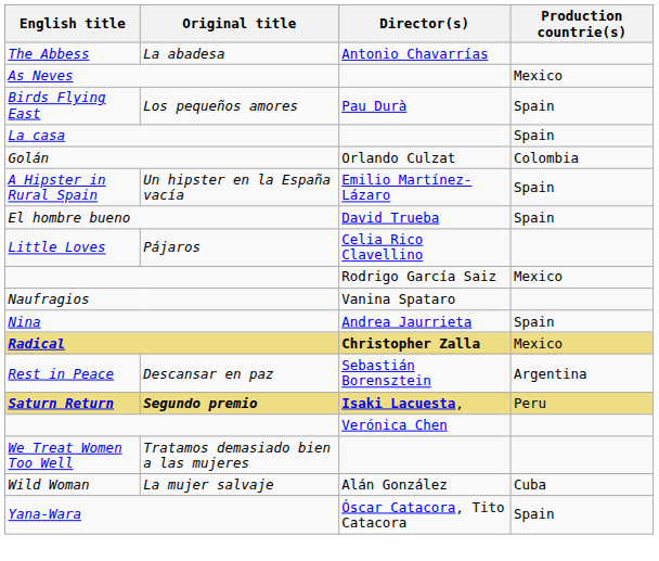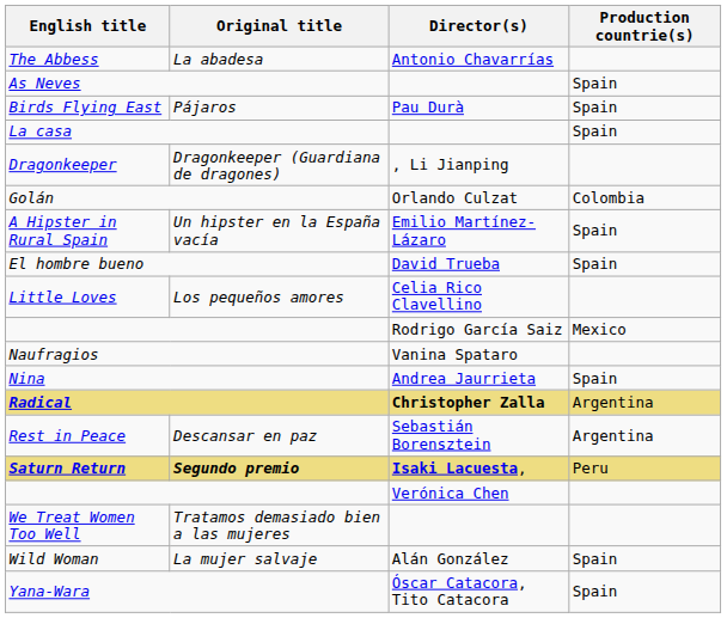 <table class="sortable wikitable" style="width:100%; margin-bottom:4px" cellpadding="5">
 <tr>
 <th scope="col">English title</th>
 <th scope="col">Original title</th>
 <th scope="col">Director(s)</th>
 <th scope="col">Production countrie(s)</th>
 </tr>
 <tr>
 <td><em><a href='#'>The Abbess</a></em></td>
 <td><em>La abadesa</em></td>
 <td><a href='#'>Antonio Chavarrías</a></td>
 <td></td>
 </tr>
 <tr>
 <td colspan="2"><em><a href='#'>As Neves</a></em></td>
 <td></td>
-<td>Mexico</td>
+<td>Spain</td>
 </tr>
 <tr>
 <td><em><a href='#'>Birds Flying East</a></em></td>
-<td><em>Los pequeños amores</em></td>
+<td><em>Pájaros</em></td>
 <td><a href='#'>Pau Durà</a></td>
 <td>Spain</td>
 </tr>
 <tr>
 <td colspan = "2"><em><a href='#'>La casa</a></em></td>
 <td></td>
 <td>Spain</td>
+</tr>
+<tr>
+<td><em><a href='#'>Dragonkeeper</a></em></td>
+<td><em>Dragonkeeper (Guardiana de dragones)</em></td>
+<td>, Li Jianping</td>
+<td></td>
 </tr>
 <tr>
 <td colspan="2"><em>Golán</em></td>
 <td>Orlando Culzat</td>
 <td>Colombia</td>
 </tr>
 <tr>
 <td><em><a href='#'>A Hipster in Rural Spain</a></em></td>
 <td><em>Un hipster en la España vacía</em></td>
 <td><a href='#'>Emilio Martínez-Lázaro</a></td>
 <td>Spain</td>
 </tr>
 <tr>
 <td colspan = "2"><em>El hombre bueno</em></td>
 <td><a href='#'>David Trueba</a></td>
 <td>Spain</td>
 </tr>
 <tr>
 <td><em><a href='#'>Little Loves</a></em></td>
-<td><em>Pájaros</em></td>
+<td><em>Los pequeños amores</em></td>
 <td><a href='#'>Celia Rico Clavellino</a></td>
 <td></td>
 </tr>
 <tr>
 <td colspan="2"><em></em></td>
 <td>Rodrigo García Saiz</td>
 <td>Mexico</td>
 </tr>
 <tr>
 <td colspan="2"><em>Naufragios</em></td>
 <td>Vanina Spataro</td>
 <td></td>
 </tr>
 <tr>
 <td colspan="2"><em><a href='#'>Nina</a></em></td>
 <td><a href='#'>Andrea Jaurrieta</a></td>
 <td>Spain</td>
 </tr>
 <tr style="background:#EEDD82">
 <td colspan="2"><strong><em><a href='#'>Radical</a></em></strong></td>
 <td><strong>Christopher Zalla</strong></td>
-<td>Mexico</td>
+<td>Argentina</td>
 </tr>
 <tr>
 <td><em><a href='#'>Rest in Peace</a></em></td>
 <td><em>Descansar en paz</em></td>
 <td><a href='#'>Sebastián Borensztein</a></td>
 <td>Argentina</td>
 </tr>
 <tr style="background:#EEDD82">
 <td><strong><em><a href='#'>Saturn Return</a></em></strong></td>
 <td><strong><em>Segundo premio</em></strong></td>
 <td><strong><a href='#'>Isaki Lacuesta</a></strong>, <strong></strong></td>
 <td>Peru</td>
 </tr>
 <tr>
 <td colspan="2"><em></em></td>
 <td><a href='#'>Verónica Chen</a></td>
 <td></td>
 </tr>
 <tr>
 <td><em><a href='#'>We Treat Women Too Well</a></em></td>
 <td><em>Tratamos demasiado bien a las mujeres</em></td>
 <td></td>
 <td></td>
 </tr>
 <tr>
 <td><em>Wild Woman</em></td>
 <td><em>La mujer salvaje</em></td>
 <td>Alán González</td>
-<td>Cuba</td>
+<td>Spain</td>
 </tr>
 <tr>
 <td colspan="2"><em><a href='#'>Yana-Wara</a></em></td>
 <td><a href='#'>Óscar Catacora</a>, Tito Catacora</td>
 <td>Spain</td>
 </tr>
 </table>
